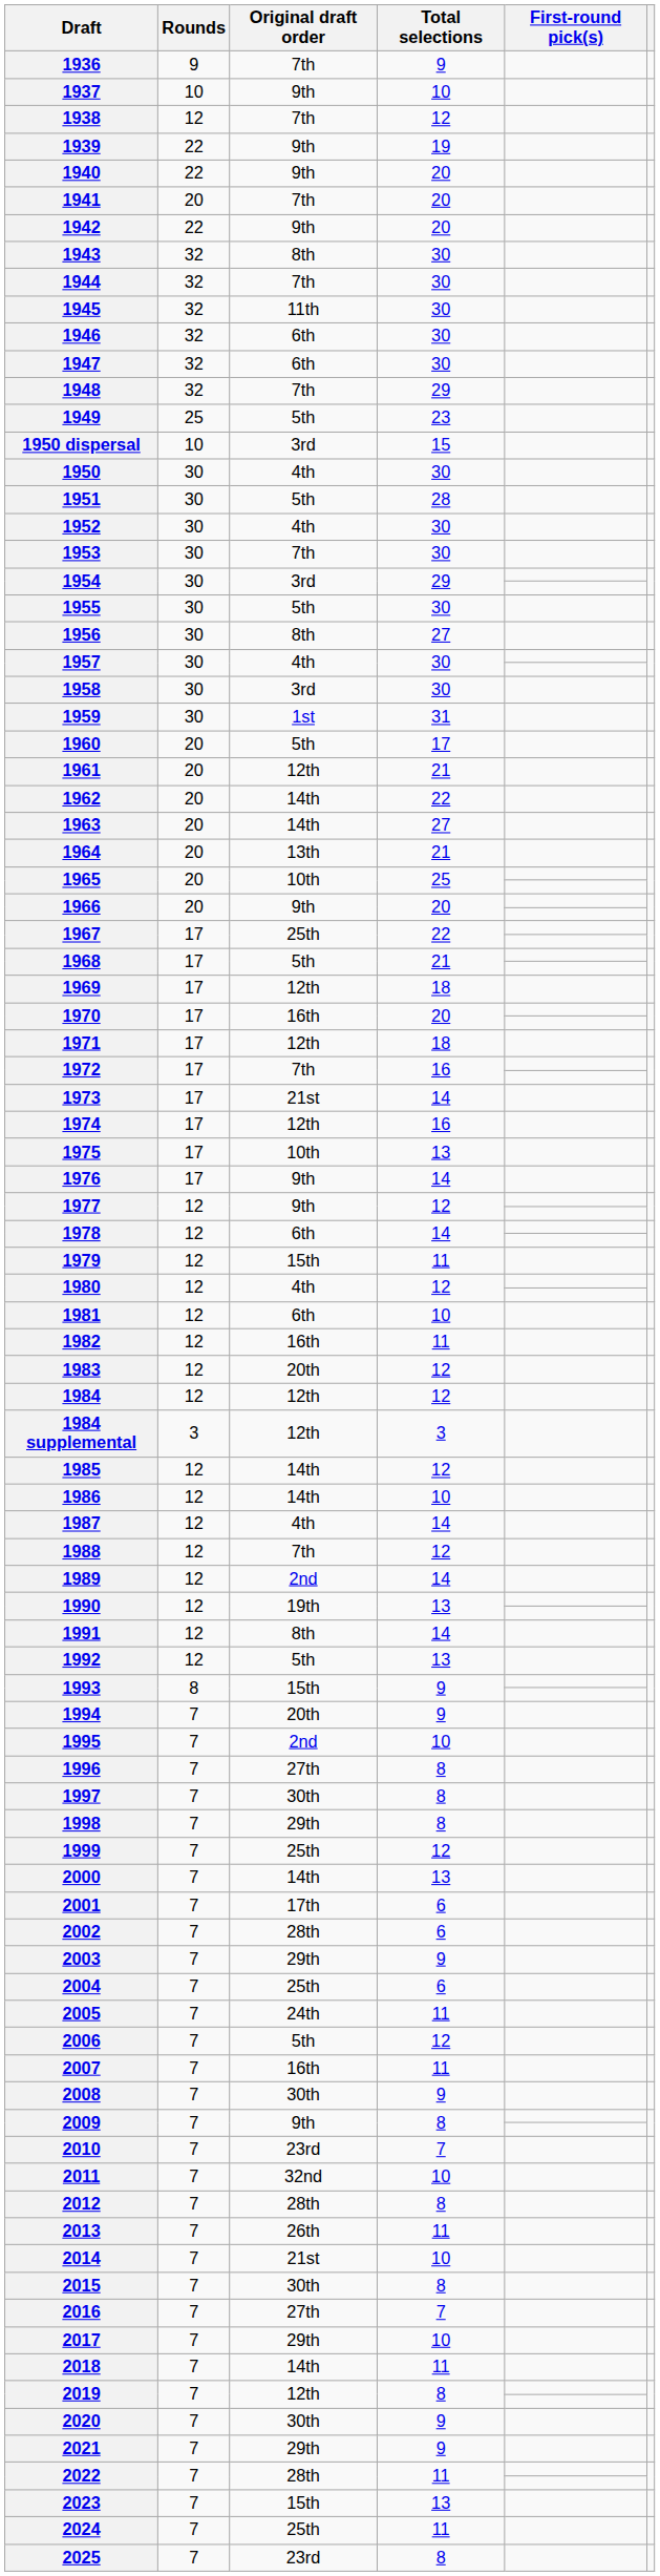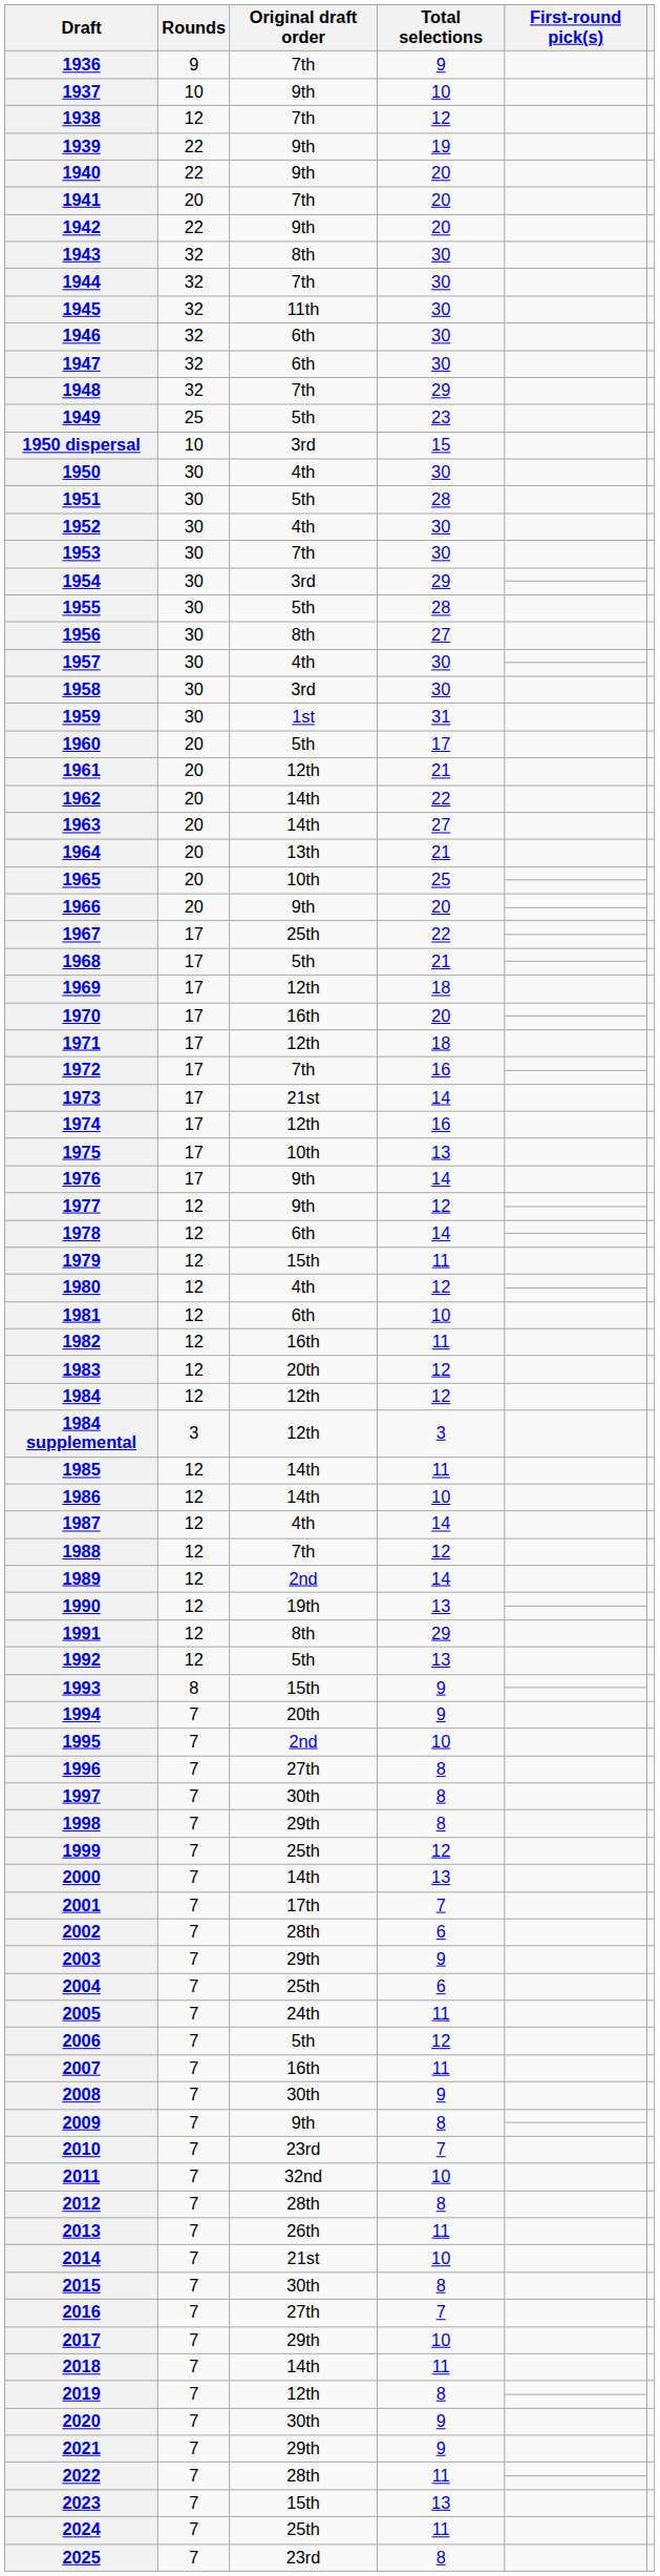 <table class='wikitable sortable sticky-header-multi' style="text-align: center;">
 <tr>
 <th scope="col">Draft</th>
 <th scope="col">Rounds</th>
 <th scope="col">Original draft order</th>
 <th scope="col">Total selections</th>
 <th scope="col"><a href='#'>First-round pick(s)</a></th>
 <th scope="col" class="unsortable"></th>
 </tr>
 <tr>
 <th scope="row"><a href='#'>1936</a></th>
 <td>9</td>
 <td>7th</td>
 <td><a href='#'>9</a></td>
 <td align="left"></td>
 <td></td>
 </tr>
 <tr>
 <th scope="row"><a href='#'>1937</a></th>
 <td>10</td>
 <td>9th</td>
 <td><a href='#'>10</a></td>
 <td align="left"></td>
 <td></td>
 </tr>
 <tr>
 <th scope="row"><a href='#'>1938</a></th>
 <td>12</td>
 <td>7th</td>
 <td><a href='#'>12</a></td>
 <td align="left"></td>
 <td></td>
 </tr>
 <tr>
 <th scope="row"><a href='#'>1939</a></th>
 <td>22</td>
 <td>9th</td>
 <td><a href='#'>19</a></td>
 <td align="left"></td>
 <td></td>
 </tr>
 <tr>
 <th scope="row"><a href='#'>1940</a></th>
 <td>22</td>
 <td>9th</td>
 <td><a href='#'>20</a></td>
 <td align="left"></td>
 <td></td>
 </tr>
 <tr>
 <th scope="row"><a href='#'>1941</a></th>
 <td>20</td>
 <td>7th</td>
 <td><a href='#'>20</a></td>
 <td align="left"></td>
 <td></td>
 </tr>
 <tr>
 <th scope="row"><a href='#'>1942</a></th>
 <td>22</td>
 <td>9th</td>
 <td><a href='#'>20</a></td>
 <td align="left"></td>
 <td></td>
 </tr>
 <tr>
 <th scope="row"><a href='#'>1943</a></th>
 <td>32</td>
 <td>8th</td>
 <td><a href='#'>30</a></td>
 <td align="left"></td>
 <td></td>
 </tr>
 <tr>
 <th scope="row"><a href='#'>1944</a></th>
 <td>32</td>
 <td>7th</td>
 <td><a href='#'>30</a></td>
 <td align="left"></td>
 <td></td>
 </tr>
 <tr>
 <th scope="row"><a href='#'>1945</a></th>
 <td>32</td>
 <td>11th</td>
 <td><a href='#'>30</a></td>
 <td align="left"></td>
 <td></td>
 </tr>
 <tr>
 <th scope="row"><a href='#'>1946</a></th>
 <td>32</td>
 <td>6th</td>
 <td><a href='#'>30</a></td>
 <td align="left"></td>
 <td></td>
 </tr>
 <tr>
 <th scope="row"><a href='#'>1947</a></th>
 <td>32</td>
 <td>6th</td>
 <td><a href='#'>30</a></td>
 <td align="left"></td>
 <td></td>
 </tr>
 <tr>
 <th scope="row"><a href='#'>1948</a></th>
 <td>32</td>
 <td>7th</td>
 <td><a href='#'>29</a></td>
 <td align="left"></td>
 <td></td>
 </tr>
 <tr>
 <th scope="row"><a href='#'>1949</a></th>
 <td>25</td>
 <td>5th</td>
 <td><a href='#'>23</a></td>
 <td align="left"></td>
 <td></td>
 </tr>
 <tr>
 <th scope="row"><a href='#'>1950 dispersal</a></th>
 <td>10</td>
 <td>3rd</td>
 <td><a href='#'>15</a></td>
 <td align="left"></td>
 <td></td>
 </tr>
 <tr>
 <th scope="row"><a href='#'>1950</a></th>
 <td>30</td>
 <td>4th</td>
 <td><a href='#'>30</a></td>
 <td align="left"></td>
 <td></td>
 </tr>
 <tr>
 <th scope="row"><a href='#'>1951</a></th>
 <td>30</td>
 <td>5th</td>
 <td><a href='#'>28</a></td>
 <td align="left"></td>
 <td></td>
 </tr>
 <tr>
 <th scope="row"><a href='#'>1952</a></th>
 <td>30</td>
 <td>4th</td>
 <td><a href='#'>30</a></td>
 <td align="left"></td>
 <td></td>
 </tr>
 <tr>
 <th scope="row"><a href='#'>1953</a></th>
 <td>30</td>
 <td>7th</td>
 <td><a href='#'>30</a></td>
 <td align="left"></td>
 <td></td>
 </tr>
 <tr>
 <th scope="row" rowspan="2"><a href='#'>1954</a></th>
 <td rowspan="2">30</td>
 <td rowspan="2">3rd</td>
 <td rowspan="2"><a href='#'>29</a></td>
 <td align="left"></td>
 <td rowspan="2"></td>
 </tr>
 <tr>
 <td align="left"></td>
 </tr>
 <tr>
 <th scope="row"><a href='#'>1955</a></th>
 <td>30</td>
 <td>5th</td>
-<td><a href='#'>30</a></td>
+<td><a href='#'>28</a></td>
 <td align="left"></td>
 <td></td>
 </tr>
 <tr>
 <th scope="row"><a href='#'>1956</a></th>
 <td>30</td>
 <td>8th</td>
 <td><a href='#'>27</a></td>
 <td align="left"></td>
 <td></td>
 </tr>
 <tr>
 <th scope="row" rowspan="2"><a href='#'>1957</a></th>
 <td rowspan="2">30</td>
 <td rowspan="2">4th</td>
 <td rowspan="2"><a href='#'>30</a></td>
 <td align="left"></td>
 <td rowspan="2"></td>
 </tr>
 <tr>
 <td align="left"></td>
 </tr>
 <tr>
 <th scope="row"><a href='#'>1958</a></th>
 <td>30</td>
 <td>3rd</td>
 <td><a href='#'>30</a></td>
 <td align="left"></td>
 <td></td>
 </tr>
 <tr>
 <th scope="row"><a href='#'>1959</a></th>
 <td>30</td>
 <td><a href='#'>1st</a></td>
 <td><a href='#'>31</a></td>
 <td align="left"></td>
 <td></td>
 </tr>
 <tr>
 <th scope="row"><a href='#'>1960</a></th>
 <td>20</td>
 <td>5th</td>
 <td><a href='#'>17</a></td>
 <td align="left"></td>
 <td></td>
 </tr>
 <tr>
 <th scope="row"><a href='#'>1961</a></th>
 <td>20</td>
 <td>12th</td>
 <td><a href='#'>21</a></td>
 <td align="left"></td>
 <td></td>
 </tr>
 <tr>
 <th scope="row"><a href='#'>1962</a></th>
 <td>20</td>
 <td>14th</td>
 <td><a href='#'>22</a></td>
 <td align="left"></td>
 <td></td>
 </tr>
 <tr>
 <th scope="row"><a href='#'>1963</a></th>
 <td>20</td>
 <td>14th</td>
 <td><a href='#'>27</a></td>
 <td align="left"></td>
 <td></td>
 </tr>
 <tr>
 <th scope="row"><a href='#'>1964</a></th>
 <td>20</td>
 <td>13th</td>
 <td><a href='#'>21</a></td>
 <td align="left"></td>
 <td></td>
 </tr>
 <tr>
 <th scope="row" rowspan="2"><a href='#'>1965</a></th>
 <td rowspan="2">20</td>
 <td rowspan="2">10th</td>
 <td rowspan="2"><a href='#'>25</a></td>
 <td align="left"></td>
 <td rowspan="2"></td>
 </tr>
 <tr>
 <td align="left"></td>
 </tr>
 <tr>
 <th scope="row" rowspan="2"><a href='#'>1966</a></th>
 <td rowspan="2">20</td>
 <td rowspan="2">9th</td>
 <td rowspan="2"><a href='#'>20</a></td>
 <td align="left"></td>
 <td rowspan="2"></td>
 </tr>
 <tr>
 <td align="left"></td>
 </tr>
 <tr>
 <th scope="row" rowspan="2"><a href='#'>1967</a></th>
 <td rowspan="2">17</td>
 <td rowspan="2">25th</td>
 <td rowspan="2"><a href='#'>22</a></td>
 <td align="left"></td>
 <td rowspan="2"></td>
 </tr>
 <tr>
 <td align="left"></td>
 </tr>
 <tr>
 <th scope="row" rowspan="2"><a href='#'>1968</a></th>
 <td rowspan="2">17</td>
 <td rowspan="2">5th</td>
 <td rowspan="2"><a href='#'>21</a></td>
 <td align="left"></td>
 <td rowspan="2"></td>
 </tr>
 <tr>
 <td align="left"></td>
 </tr>
 <tr>
 <th scope="row"><a href='#'>1969</a></th>
 <td>17</td>
 <td>12th</td>
 <td><a href='#'>18</a></td>
 <td align="left"></td>
 <td></td>
 </tr>
 <tr>
 <th scope="row" rowspan="2"><a href='#'>1970</a></th>
 <td rowspan="2">17</td>
 <td rowspan="2">16th</td>
 <td rowspan="2"><a href='#'>20</a></td>
 <td align="left"></td>
 <td rowspan="2"></td>
 </tr>
 <tr>
 <td align="left"></td>
 </tr>
 <tr>
 <th scope="row"><a href='#'>1971</a></th>
 <td>17</td>
 <td>12th</td>
 <td><a href='#'>18</a></td>
 <td align="left"></td>
 <td></td>
 </tr>
 <tr>
 <th scope="row" rowspan="2"><a href='#'>1972</a></th>
 <td rowspan="2">17</td>
 <td rowspan="2">7th</td>
 <td rowspan="2"><a href='#'>16</a></td>
 <td align="left"></td>
 <td rowspan="2"></td>
 </tr>
 <tr>
 <td align="left"></td>
 </tr>
 <tr>
 <th scope="row"><a href='#'>1973</a></th>
 <td>17</td>
 <td>21st</td>
 <td><a href='#'>14</a></td>
 <td align="left"></td>
 <td></td>
 </tr>
 <tr>
 <th scope="row"><a href='#'>1974</a></th>
 <td>17</td>
 <td>12th</td>
 <td><a href='#'>16</a></td>
 <td align="left"></td>
 <td></td>
 </tr>
 <tr>
 <th scope="row"><a href='#'>1975</a></th>
 <td>17</td>
 <td>10th</td>
 <td><a href='#'>13</a></td>
 <td align="left"><em></em></td>
 <td></td>
 </tr>
 <tr>
 <th scope="row"><a href='#'>1976</a></th>
 <td>17</td>
 <td>9th</td>
 <td><a href='#'>14</a></td>
 <td align="left"></td>
 <td></td>
 </tr>
 <tr>
 <th scope="row" rowspan="2"><a href='#'>1977</a></th>
 <td rowspan="2">12</td>
 <td rowspan="2">9th</td>
 <td rowspan="2"><a href='#'>12</a></td>
 <td align="left"></td>
 <td rowspan="2"></td>
 </tr>
 <tr>
 <td align="left"></td>
 </tr>
 <tr>
 <th scope="row" rowspan="2"><a href='#'>1978</a></th>
 <td rowspan="2">12</td>
 <td rowspan="2">6th</td>
 <td rowspan="2"><a href='#'>14</a></td>
 <td align="left"></td>
 <td rowspan="2"></td>
 </tr>
 <tr>
 <td align="left"></td>
 </tr>
 <tr>
 <th scope="row"><a href='#'>1979</a></th>
 <td>12</td>
 <td>15th</td>
 <td><a href='#'>11</a></td>
 <td align="left"></td>
 <td></td>
 </tr>
 <tr>
 <th scope="row" rowspan="2"><a href='#'>1980</a></th>
 <td rowspan="2">12</td>
 <td rowspan="2">4th</td>
 <td rowspan="2"><a href='#'>12</a></td>
 <td align="left"></td>
 <td rowspan="2"></td>
 </tr>
 <tr>
 <td align="left"></td>
 </tr>
 <tr>
 <th scope="row"><a href='#'>1981</a></th>
 <td>12</td>
 <td>6th</td>
 <td><a href='#'>10</a></td>
 <td align="left"></td>
 <td></td>
 </tr>
 <tr>
 <th scope="row"><a href='#'>1982</a></th>
 <td>12</td>
 <td>16th</td>
 <td><a href='#'>11</a></td>
 <td align="left"></td>
 <td></td>
 </tr>
 <tr>
 <th scope="row"><a href='#'>1983</a></th>
 <td>12</td>
 <td>20th</td>
 <td><a href='#'>12</a></td>
 <td align="left"></td>
 <td></td>
 </tr>
 <tr>
 <th scope="row"><a href='#'>1984</a></th>
 <td>12</td>
 <td>12th</td>
 <td><a href='#'>12</a></td>
 <td align="left"></td>
 <td></td>
 </tr>
 <tr>
 <th scope="row"><a href='#'>1984 supplemental</a></th>
 <td>3</td>
 <td>12th</td>
 <td><a href='#'>3</a></td>
 <td align="left"></td>
 <td></td>
 </tr>
 <tr>
 <th scope="row"><a href='#'>1985</a></th>
 <td>12</td>
 <td>14th</td>
-<td><a href='#'>12</a></td>
+<td><a href='#'>11</a></td>
 <td align="left"></td>
 <td></td>
 </tr>
 <tr>
 <th scope="row"><a href='#'>1986</a></th>
 <td>12</td>
 <td>14th</td>
 <td><a href='#'>10</a></td>
 <td align="left"><em></em></td>
 <td></td>
 </tr>
 <tr>
 <th scope="row"><a href='#'>1987</a></th>
 <td>12</td>
 <td>4th</td>
 <td><a href='#'>14</a></td>
 <td align="left"></td>
 <td></td>
 </tr>
 <tr>
 <th scope="row"><a href='#'>1988</a></th>
 <td>12</td>
 <td>7th</td>
 <td><a href='#'>12</a></td>
 <td align="left"></td>
 <td></td>
 </tr>
 <tr>
 <th scope="row"><a href='#'>1989</a></th>
 <td>12</td>
 <td><a href='#'>2nd</a></td>
 <td><a href='#'>14</a></td>
 <td align="left"></td>
 <td></td>
 </tr>
 <tr>
 <th scope="row" rowspan="2"><a href='#'>1990</a></th>
 <td rowspan="2">12</td>
 <td rowspan="2">19th</td>
 <td rowspan="2"><a href='#'>13</a></td>
 <td align="left"></td>
 <td rowspan="2"></td>
 </tr>
 <tr>
 <td align="left"></td>
 </tr>
 <tr>
 <th scope="row"><a href='#'>1991</a></th>
 <td>12</td>
 <td>8th</td>
-<td><a href='#'>14</a></td>
+<td><a href='#'>29</a></td>
 <td align="left"></td>
 <td></td>
 </tr>
 <tr>
 <th scope="row"><a href='#'>1992</a></th>
 <td>12</td>
 <td>5th</td>
 <td><a href='#'>13</a></td>
 <td align="left"></td>
 <td></td>
 </tr>
 <tr>
 <th scope="row" rowspan="2"><a href='#'>1993</a></th>
 <td rowspan="2">8</td>
 <td rowspan="2">15th</td>
 <td rowspan="2"><a href='#'>9</a></td>
 <td align="left"></td>
 <td rowspan="2"></td>
 </tr>
 <tr>
 <td align="left"></td>
 </tr>
 <tr>
 <th scope="row"><a href='#'>1994</a></th>
 <td>7</td>
 <td>20th</td>
 <td><a href='#'>9</a></td>
 <td align="left"></td>
 <td></td>
 </tr>
 <tr>
 <th scope="row"><a href='#'>1995</a></th>
 <td>7</td>
 <td><a href='#'>2nd</a></td>
 <td><a href='#'>10</a></td>
 <td align="left"></td>
 <td></td>
 </tr>
 <tr>
 <th scope="row"><a href='#'>1996</a></th>
 <td>7</td>
 <td>27th</td>
 <td><a href='#'>8</a></td>
 <td align="left"></td>
 <td></td>
 </tr>
 <tr>
 <th scope="row"><a href='#'>1997</a></th>
 <td>7</td>
 <td>30th</td>
 <td><a href='#'>8</a></td>
 <td align="left"></td>
 <td></td>
 </tr>
 <tr>
 <th scope="row"><a href='#'>1998</a></th>
 <td>7</td>
 <td>29th</td>
 <td><a href='#'>8</a></td>
 <td align="left"></td>
 <td></td>
 </tr>
 <tr>
 <th scope="row"><a href='#'>1999</a></th>
 <td>7</td>
 <td>25th</td>
 <td><a href='#'>12</a></td>
 <td align="left"></td>
 <td></td>
 </tr>
 <tr>
 <th scope="row"><a href='#'>2000</a></th>
 <td>7</td>
 <td>14th</td>
 <td><a href='#'>13</a></td>
 <td align="left"></td>
 <td></td>
 </tr>
 <tr>
 <th scope="row"><a href='#'>2001</a></th>
 <td>7</td>
 <td>17th</td>
-<td><a href='#'>6</a></td>
+<td><a href='#'>7</a></td>
 <td align="left"></td>
 <td></td>
 </tr>
 <tr>
 <th scope="row"><a href='#'>2002</a></th>
 <td>7</td>
 <td>28th</td>
 <td><a href='#'>6</a></td>
 <td align="left"></td>
 <td></td>
 </tr>
 <tr>
 <th scope="row"><a href='#'>2003</a></th>
 <td>7</td>
 <td>29th</td>
 <td><a href='#'>9</a></td>
 <td align="left"></td>
 <td></td>
 </tr>
 <tr>
 <th scope="row"><a href='#'>2004</a></th>
 <td>7</td>
 <td>25th</td>
 <td><a href='#'>6</a></td>
 <td align="left"></td>
 <td></td>
 </tr>
 <tr>
 <th scope="row"><a href='#'>2005</a></th>
 <td>7</td>
 <td>24th</td>
 <td><a href='#'>11</a></td>
 <td align="left"></td>
 <td></td>
 </tr>
 <tr>
 <th scope="row"><a href='#'>2006</a></th>
 <td>7</td>
 <td>5th</td>
 <td><a href='#'>12</a></td>
 <td align="left"></td>
 <td></td>
 </tr>
 <tr>
 <th scope="row"><a href='#'>2007</a></th>
 <td>7</td>
 <td>16th</td>
 <td><a href='#'>11</a></td>
 <td align="left"></td>
 <td></td>
 </tr>
 <tr>
 <th scope="row"><a href='#'>2008</a></th>
 <td>7</td>
 <td>30th</td>
 <td><a href='#'>9</a></td>
 <td align="left"><em></em></td>
 <td></td>
 </tr>
 <tr>
 <th scope="row" rowspan="2"><a href='#'>2009</a></th>
 <td rowspan="2">7</td>
 <td rowspan="2">9th</td>
 <td rowspan="2"><a href='#'>8</a></td>
 <td align="left"></td>
 <td rowspan="2"></td>
 </tr>
 <tr>
 <td align="left"></td>
 </tr>
 <tr>
 <th scope="row"><a href='#'>2010</a></th>
 <td>7</td>
 <td>23rd</td>
 <td><a href='#'>7</a></td>
 <td align="left"></td>
 <td></td>
 </tr>
 <tr>
 <th scope="row"><a href='#'>2011</a></th>
 <td>7</td>
 <td>32nd</td>
 <td><a href='#'>10</a></td>
 <td align="left"></td>
 <td></td>
 </tr>
 <tr>
 <th scope="row"><a href='#'>2012</a></th>
 <td>7</td>
 <td>28th</td>
 <td><a href='#'>8</a></td>
 <td align="left"></td>
 <td></td>
 </tr>
 <tr>
 <th scope="row"><a href='#'>2013</a></th>
 <td>7</td>
 <td>26th</td>
 <td><a href='#'>11</a></td>
 <td align="left"></td>
 <td></td>
 </tr>
 <tr>
 <th scope="row"><a href='#'>2014</a></th>
 <td>7</td>
 <td>21st</td>
 <td><a href='#'>10</a></td>
 <td align="left"></td>
 <td></td>
 </tr>
 <tr>
 <th scope="row"><a href='#'>2015</a></th>
 <td>7</td>
 <td>30th</td>
 <td><a href='#'>8</a></td>
 <td align="left"></td>
 <td></td>
 </tr>
 <tr>
 <th scope="row"><a href='#'>2016</a></th>
 <td>7</td>
 <td>27th</td>
 <td><a href='#'>7</a></td>
 <td align="left"></td>
 <td></td>
 </tr>
 <tr>
 <th scope="row"><a href='#'>2017</a></th>
 <td>7</td>
 <td>29th</td>
 <td><a href='#'>10</a></td>
 <td align="left"><em></em></td>
 <td></td>
 </tr>
 <tr>
 <th scope="row"><a href='#'>2018</a></th>
 <td>7</td>
 <td>14th</td>
 <td><a href='#'>11</a></td>
 <td align="left"></td>
 <td></td>
 </tr>
 <tr>
 <th scope="row" rowspan="2"><a href='#'>2019</a></th>
 <td rowspan="2">7</td>
 <td rowspan="2">12th</td>
 <td rowspan="2"><a href='#'>8</a></td>
 <td align="left"></td>
 <td rowspan="2"></td>
 </tr>
 <tr>
 <td align="left"></td>
 </tr>
 <tr>
 <th scope="row"><a href='#'>2020</a></th>
 <td>7</td>
 <td>30th</td>
 <td><a href='#'>9</a></td>
 <td align="left"></td>
 <td></td>
 </tr>
 <tr>
 <th scope="row"><a href='#'>2021</a></th>
 <td>7</td>
 <td>29th</td>
 <td><a href='#'>9</a></td>
 <td align="left"></td>
 <td></td>
 </tr>
 <tr>
 <th scope="row" rowspan=2><a href='#'>2022</a></th>
 <td rowspan="2">7</td>
 <td rowspan="2">28th</td>
 <td rowspan="2"><a href='#'>11</a></td>
 <td align="left"></td>
 <td rowspan="2"></td>
 </tr>
 <tr>
 <td align="left"></td>
 </tr>
 <tr>
 <th scope="row"><a href='#'>2023</a></th>
 <td>7</td>
 <td>15th</td>
 <td><a href='#'>13</a></td>
 <td align="left"></td>
 <td></td>
 </tr>
 <tr>
 <th scope="row"><a href='#'>2024</a></th>
 <td>7</td>
 <td>25th</td>
 <td><a href='#'>11</a></td>
 <td align="left"></td>
 <td></td>
 </tr>
 <tr>
 <th scope="row"><a href='#'>2025</a></th>
 <td>7</td>
 <td>23rd</td>
 <td><a href='#'>8</a></td>
 <td align="left"></td>
 <td></td>
 </tr>
 </table>
